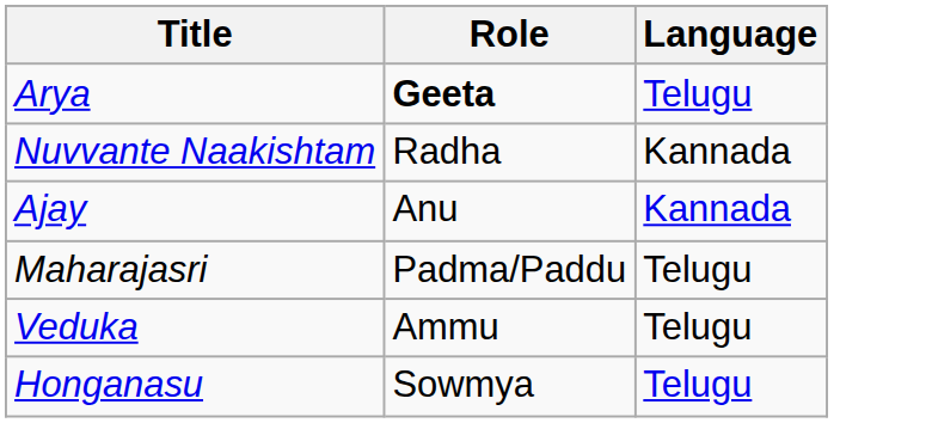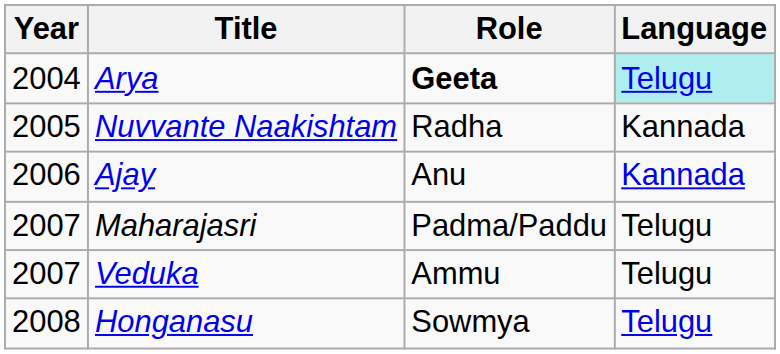 <table class="wikitable">
 <tr>
+<th scope="col">Year</th>
 <th scope="col">Title</th>
 <th scope="col">Role</th>
 <th scope="col">Language</th>
 </tr>
 <tr>
+<td>2004</td>
 <td><em><a href='#'>Arya</a></em></td>
 <td><strong>Geeta</strong></td>
-<td><a href='#'>Telugu</a></td>
+<td style="background: paleturquoise;"><a href='#'>Telugu</a></td>
 </tr>
 <tr>
+<td>2005</td>
 <td><em><a href='#'>Nuvvante Naakishtam</a></em></td>
 <td>Radha</td>
 <td>Kannada</td>
 </tr>
 <tr>
+<td>2006</td>
 <td><em><a href='#'>Ajay</a></em></td>
 <td>Anu</td>
 <td><a href='#'>Kannada</a></td>
 </tr>
 <tr>
+<td>2007</td>
 <td><em>Maharajasri</em></td>
 <td>Padma/Paddu</td>
 <td>Telugu</td>
 </tr>
 <tr>
+<td>2007</td>
 <td><em><a href='#'>Veduka</a></em></td>
 <td>Ammu</td>
 <td>Telugu</td>
 </tr>
 <tr>
+<td>2008</td>
 <td><em><a href='#'>Honganasu</a></em></td>
 <td>Sowmya</td>
 <td><a href='#'>Telugu</a></td>
 </tr>
 </table>
